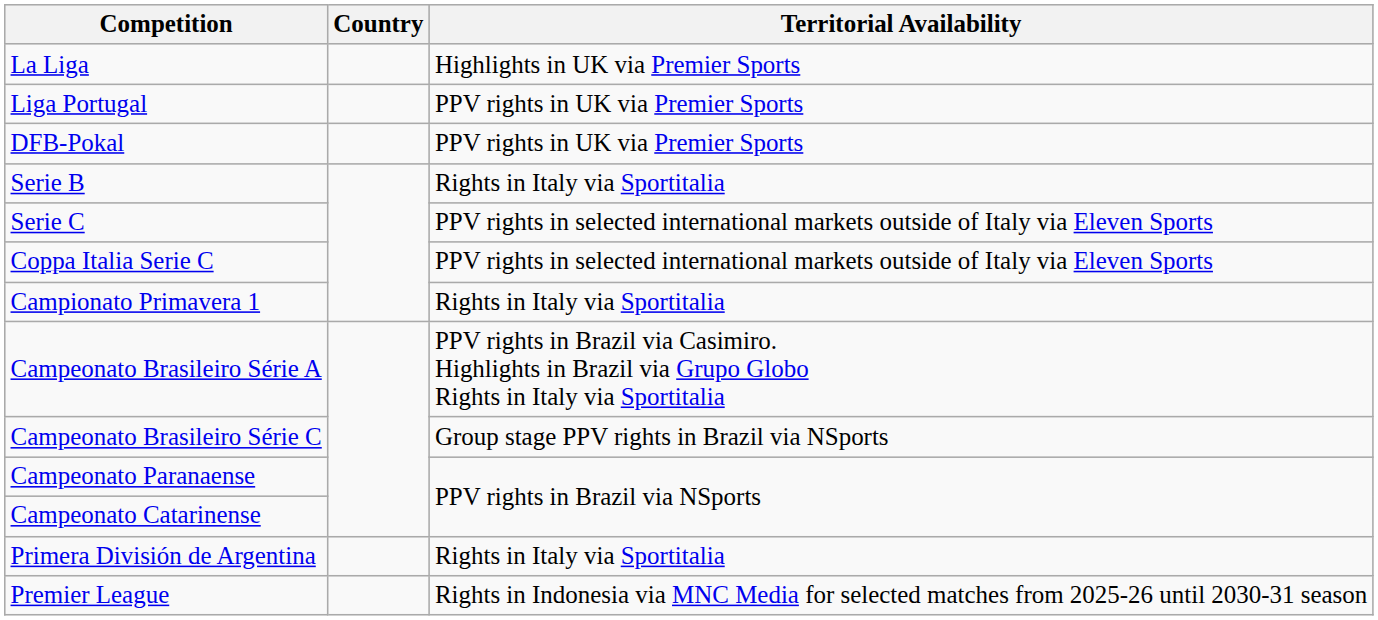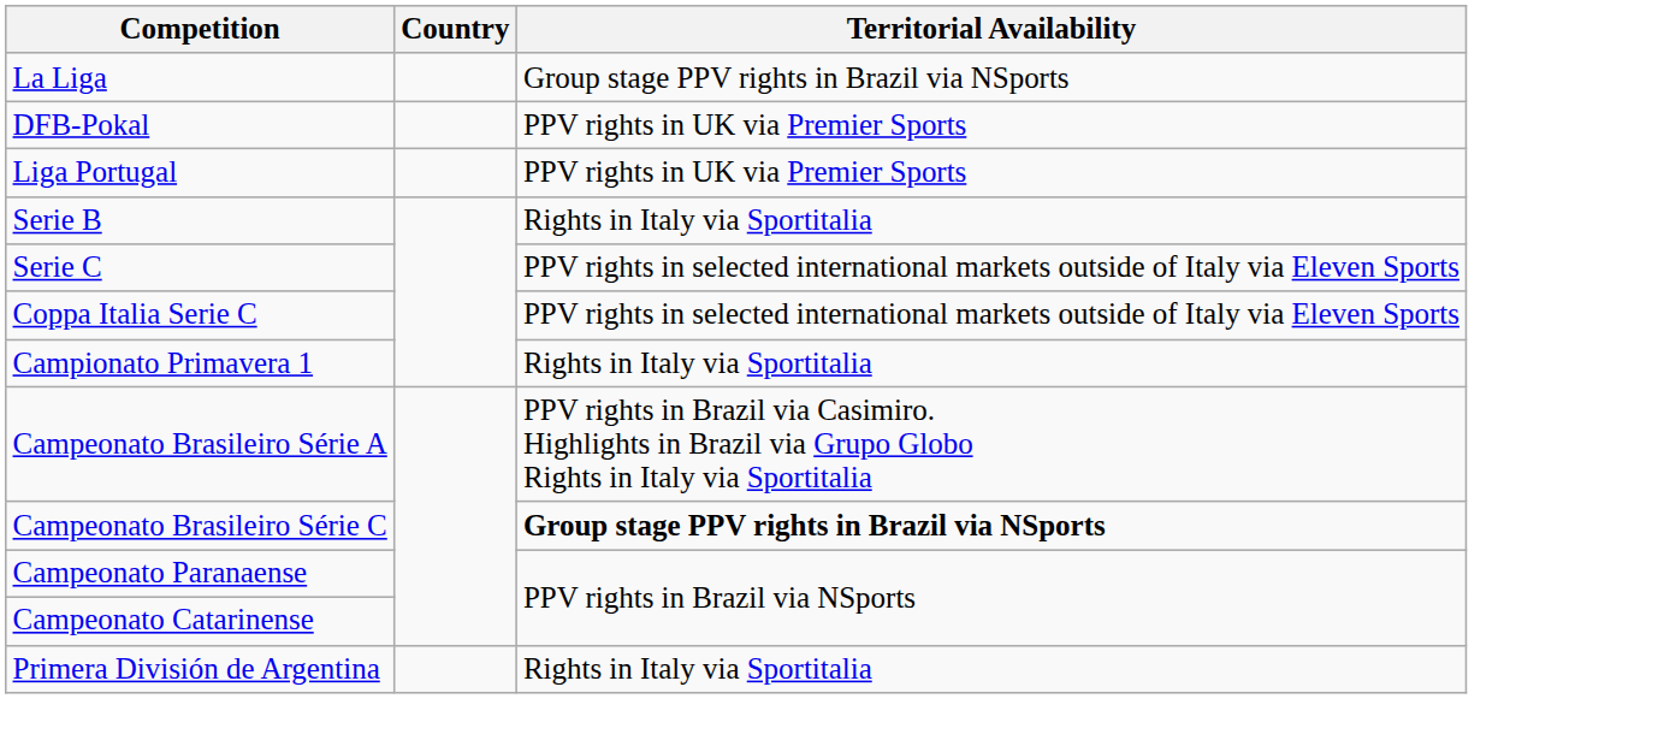 <table class="wikitable">
 <tr>
 <th>Competition</th>
 <th>Country</th>
 <th>Territorial Availability</th>
 </tr>
 <tr>
 <td><a href='#'>La Liga</a></td>
 <td></td>
-<td>Highlights in UK via <a href='#'>Premier Sports</a></td>
+<td>Group stage PPV rights in Brazil via NSports</td>
 </tr>
 <tr>
-<td><a href='#'>Liga Portugal</a></td>
+<td><a href='#'>DFB-Pokal</a></td>
 <td></td>
 <td>PPV rights in UK via <a href='#'>Premier Sports</a></td>
 </tr>
 <tr>
-<td><a href='#'>DFB-Pokal</a></td>
+<td><a href='#'>Liga Portugal</a></td>
 <td></td>
 <td>PPV rights in UK via <a href='#'>Premier Sports</a></td>
 </tr>
 <tr>
 <td><a href='#'>Serie B</a></td>
 <td rowspan="4"></td>
 <td>Rights in Italy via <a href='#'>Sportitalia</a></td>
 </tr>
 <tr>
 <td><a href='#'>Serie C</a></td>
 <td>PPV rights in selected international markets outside of Italy via <a href='#'>Eleven Sports</a></td>
 </tr>
 <tr>
 <td><a href='#'>Coppa Italia Serie C</a></td>
 <td>PPV rights in selected international markets outside of Italy via <a href='#'>Eleven Sports</a></td>
 </tr>
 <tr>
 <td><a href='#'>Campionato Primavera 1</a></td>
 <td>Rights in Italy via <a href='#'>Sportitalia</a></td>
 </tr>
 <tr>
 <td><a href='#'>Campeonato Brasileiro Série A</a></td>
 <td rowspan="4"></td>
 <td>PPV rights in Brazil via Casimiro.<br>Highlights in Brazil via <a href='#'>Grupo Globo</a><br>Rights in Italy via <a href='#'>Sportitalia</a></td>
 </tr>
 <tr>
 <td><a href='#'>Campeonato Brasileiro Série C</a></td>
-<td>Group stage PPV rights in Brazil via NSports</td>
+<td><strong>Group stage PPV rights in Brazil via NSports</strong></td>
 </tr>
 <tr>
 <td><a href='#'>Campeonato Paranaense</a></td>
 <td rowspan="2">PPV rights in Brazil via NSports</td>
 </tr>
 <tr>
 <td><a href='#'>Campeonato Catarinense</a></td>
 </tr>
 <tr>
 <td><a href='#'>Primera División de Argentina</a></td>
 <td></td>
 <td>Rights in Italy via <a href='#'>Sportitalia</a></td>
 </tr>
-<tr>
-<td><a href='#'>Premier League</a></td>
-<td></td>
-<td>Rights in Indonesia via <a href='#'>MNC Media</a> for selected matches from 2025-26 until 2030-31 season</td>
-</tr>
 </table>
